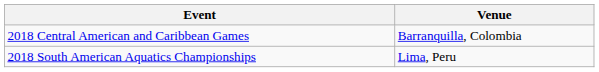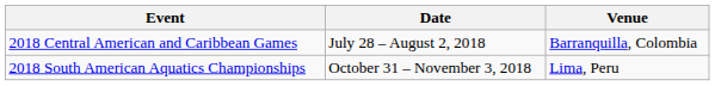 <table class="wikitable" width=720>
 <tr>
 <th>Event</th>
+<th>Date</th>
 <th>Venue</th>
 </tr>
 <tr>
 <td><a href='#'>2018 Central American and Caribbean Games</a></td>
+<td>July 28 – August 2, 2018</td>
 <td> <a href='#'>Barranquilla</a>, Colombia</td>
 </tr>
 <tr>
 <td><a href='#'>2018 South American Aquatics Championships</a></td>
+<td>October 31 – November 3, 2018</td>
 <td> <a href='#'>Lima</a>, Peru</td>
 </tr>
 </table>
